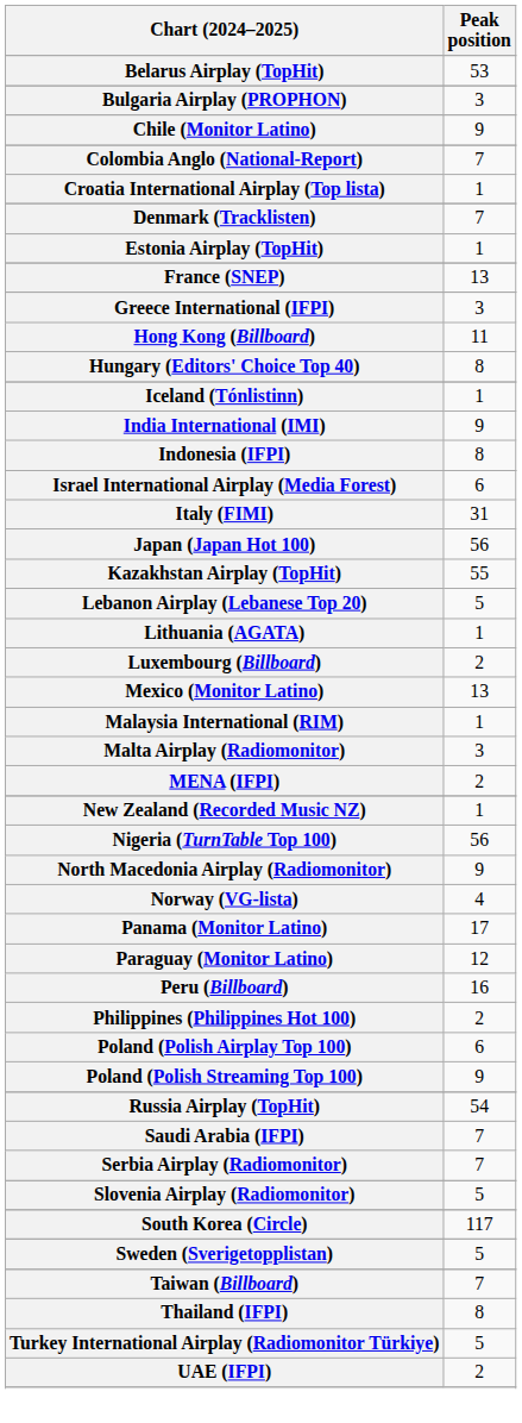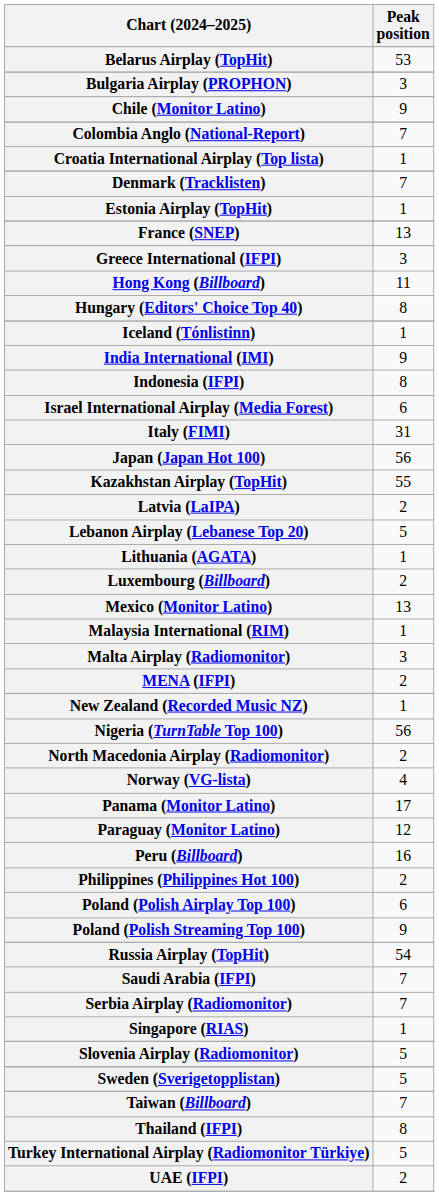 <table class="wikitable sortable plainrowheaders" style="text-align:center">
 <tr>
 <th scope="col">Chart (2024–2025)</th>
 <th scope="col">Peak<br>position</th>
 </tr>
 <tr>
 </tr>
 <tr>
 </tr>
 <tr>
 </tr>
 <tr>
 <th scope="row">Belarus Airplay (<a href='#'>TopHit</a>)</th>
 <td>53</td>
 </tr>
 <tr>
 </tr>
 <tr>
 </tr>
 <tr>
 </tr>
 <tr>
 <th scope="row">Bulgaria Airplay (<a href='#'>PROPHON</a>)</th>
 <td>3</td>
 </tr>
 <tr>
 </tr>
 <tr>
 </tr>
 <tr>
 </tr>
 <tr>
 </tr>
 <tr>
 <th scope="row">Chile (<a href='#'>Monitor Latino</a>)</th>
 <td>9</td>
 </tr>
 <tr>
 </tr>
 <tr>
 <th scope="row">Colombia Anglo (<a href='#'>National-Report</a>)</th>
 <td>7</td>
 </tr>
 <tr>
 <th scope="row">Croatia International Airplay (<a href='#'>Top lista</a>)</th>
 <td>1</td>
 </tr>
 <tr>
 </tr>
 <tr>
 </tr>
 <tr>
 <th scope="row">Denmark (<a href='#'>Tracklisten</a>)</th>
 <td>7</td>
 </tr>
 <tr>
 <th scope="row">Estonia Airplay (<a href='#'>TopHit</a>)</th>
 <td>1</td>
 </tr>
 <tr>
 </tr>
 <tr>
 <th scope="row">France (<a href='#'>SNEP</a>)</th>
 <td>13</td>
 </tr>
 <tr>
 </tr>
 <tr>
 </tr>
 <tr>
 <th scope="row">Greece International (<a href='#'>IFPI</a>)</th>
 <td>3</td>
 </tr>
 <tr>
 <th scope="row"><a href='#'>Hong Kong</a> (<em><a href='#'>Billboard</a></em>)</th>
 <td>11</td>
 </tr>
 <tr>
 <th scope="row">Hungary (<a href='#'>Editors' Choice Top 40</a>)</th>
 <td>8</td>
 </tr>
 <tr>
 </tr>
 <tr>
 <th scope="row">Iceland (<a href='#'>Tónlistinn</a>)</th>
 <td>1</td>
 </tr>
 <tr>
 <th scope="row"><a href='#'>India International</a> (<a href='#'>IMI</a>)</th>
 <td>9</td>
 </tr>
 <tr>
 <th scope="row">Indonesia (<a href='#'>IFPI</a>)</th>
 <td>8</td>
 </tr>
 <tr>
 </tr>
 <tr>
 <th scope="row">Israel International Airplay (<a href='#'>Media Forest</a>)</th>
 <td>6</td>
 </tr>
 <tr>
 <th scope="row">Italy (<a href='#'>FIMI</a>)</th>
 <td>31</td>
 </tr>
 <tr>
 <th scope="row">Japan (<a href='#'>Japan Hot 100</a>)</th>
 <td>56</td>
 </tr>
 <tr>
 <th scope="row">Kazakhstan Airplay (<a href='#'>TopHit</a>)</th>
 <td>55</td>
 </tr>
 <tr>
+<th scope="row">Latvia (<a href='#'>LaIPA</a>)</th>
+<td>2</td>
+</tr>
+<tr>
 <th scope="row">Lebanon Airplay (<a href='#'>Lebanese Top 20</a>)</th>
 <td>5</td>
 </tr>
 <tr>
 <th scope="row">Lithuania (<a href='#'>AGATA</a>)</th>
 <td>1</td>
 </tr>
 <tr>
 <th scope="row">Luxembourg (<em><a href='#'>Billboard</a></em>)</th>
 <td>2</td>
 </tr>
 <tr>
 <th scope="row">Mexico (<a href='#'>Monitor Latino</a>)</th>
 <td>13</td>
 </tr>
 <tr>
 <th scope="row">Malaysia International (<a href='#'>RIM</a>)</th>
 <td>1</td>
 </tr>
 <tr>
 <th scope="row">Malta Airplay (<a href='#'>Radiomonitor</a>)</th>
 <td>3</td>
 </tr>
 <tr>
 <th scope="row"><a href='#'>MENA</a> (<a href='#'>IFPI</a>)</th>
 <td>2</td>
 </tr>
 <tr>
 </tr>
 <tr>
 </tr>
 <tr>
 <th scope="row">New Zealand (<a href='#'>Recorded Music NZ</a>)</th>
 <td>1</td>
 </tr>
 <tr>
 <th scope="row">Nigeria (<a href='#'><em>TurnTable</em> Top 100</a>)</th>
 <td>56</td>
 </tr>
 <tr>
 <th scope="row">North Macedonia Airplay (<a href='#'>Radiomonitor</a>)</th>
-<td>9</td>
+<td>2</td>
 </tr>
 <tr>
 <th scope="row">Norway (<a href='#'>VG-lista</a>)</th>
 <td>4</td>
 </tr>
 <tr>
 <th scope="row">Panama (<a href='#'>Monitor Latino</a>)</th>
 <td>17</td>
 </tr>
 <tr>
 <th scope="row">Paraguay (<a href='#'>Monitor Latino</a>)</th>
 <td>12</td>
 </tr>
 <tr>
 <th scope="row">Peru (<em><a href='#'>Billboard</a></em>)</th>
 <td>16</td>
 </tr>
 <tr>
 <th scope="row">Philippines (<a href='#'>Philippines Hot 100</a>)</th>
 <td>2</td>
 </tr>
 <tr>
 <th scope="row">Poland (<a href='#'>Polish Airplay Top 100</a>)</th>
 <td>6</td>
 </tr>
 <tr>
 <th scope="row">Poland (<a href='#'>Polish Streaming Top 100</a>)</th>
 <td>9</td>
 </tr>
 <tr>
 </tr>
 <tr>
 </tr>
 <tr>
 </tr>
 <tr>
 <th scope="row">Russia Airplay (<a href='#'>TopHit</a>)</th>
 <td>54</td>
 </tr>
 <tr>
 <th scope="row">Saudi Arabia (<a href='#'>IFPI</a>)</th>
 <td>7</td>
 </tr>
 <tr>
 <th scope="row">Serbia Airplay (<a href='#'>Radiomonitor</a>)</th>
 <td>7</td>
 </tr>
 <tr>
+<th scope="row">Singapore (<a href='#'>RIAS</a>)</th>
+<td>1</td>
+</tr>
+<tr>
 </tr>
 <tr>
 </tr>
 <tr>
 <th scope="row">Slovenia Airplay (<a href='#'>Radiomonitor</a>)</th>
 <td>5</td>
 </tr>
 <tr>
-</tr>
-<tr>
-<th scope="row">South Korea (<a href='#'>Circle</a>)</th>
-<td>117</td>
 </tr>
 <tr>
 </tr>
 <tr>
 <th scope="row">Sweden (<a href='#'>Sverigetopplistan</a>)</th>
 <td>5</td>
 </tr>
 <tr>
 </tr>
 <tr>
 <th scope="row">Taiwan (<em><a href='#'>Billboard</a></em>)</th>
 <td>7</td>
 </tr>
 <tr>
 <th scope="row">Thailand (<a href='#'>IFPI</a>)</th>
 <td>8</td>
 </tr>
 <tr>
 <th scope="row">Turkey International Airplay (<a href='#'>Radiomonitor Türkiye</a>)</th>
 <td>5</td>
 </tr>
 <tr>
 <th scope="row">UAE (<a href='#'>IFPI</a>)</th>
 <td>2</td>
 </tr>
 <tr>
 </tr>
 <tr>
 </tr>
 <tr>
 </tr>
 <tr>
 </tr>
 <tr>
 </tr>
 <tr>
 </tr>
 <tr>
 </tr>
 <tr>
 </tr>
 </table>
